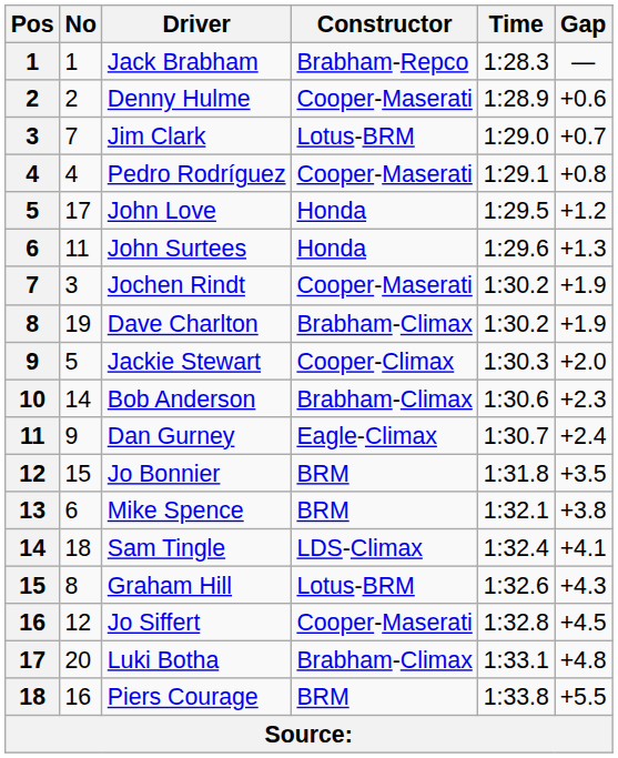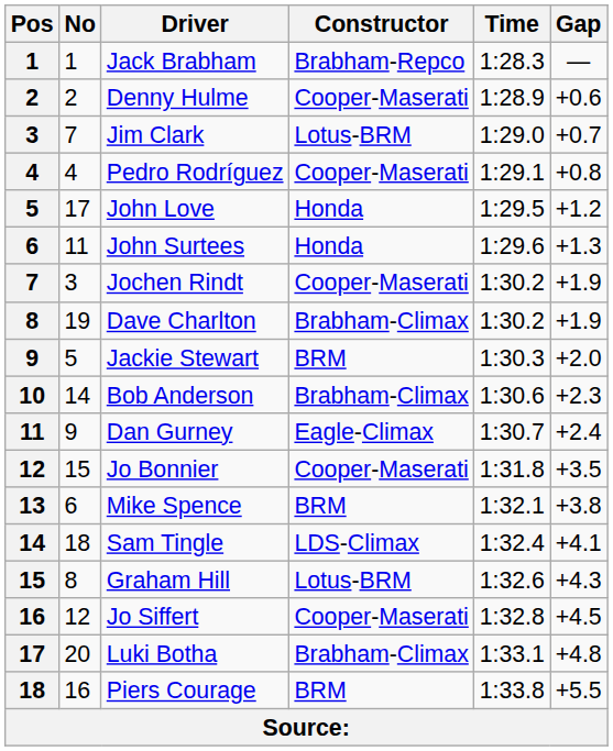 <table class="wikitable sortable" style="font-size: 95%">
 <tr>
 <th>Pos</th>
 <th>No</th>
 <th>Driver</th>
 <th>Constructor</th>
 <th>Time</th>
 <th>Gap</th>
 </tr>
 <tr>
 <th>1</th>
 <td>1</td>
 <td> <a href='#'>Jack Brabham</a></td>
 <td><a href='#'>Brabham</a>-<a href='#'>Repco</a></td>
 <td>1:28.3</td>
 <td align="center">—</td>
 </tr>
 <tr>
 <th>2</th>
 <td>2</td>
 <td> <a href='#'>Denny Hulme</a></td>
 <td><a href='#'>Cooper</a>-<a href='#'>Maserati</a></td>
 <td>1:28.9</td>
 <td>+0.6</td>
 </tr>
 <tr>
 <th>3</th>
 <td>7</td>
 <td> <a href='#'>Jim Clark</a></td>
 <td><a href='#'>Lotus</a>-<a href='#'>BRM</a></td>
 <td>1:29.0</td>
 <td>+0.7</td>
 </tr>
 <tr>
 <th>4</th>
 <td>4</td>
 <td> <a href='#'>Pedro Rodríguez</a></td>
 <td><a href='#'>Cooper</a>-<a href='#'>Maserati</a></td>
 <td>1:29.1</td>
 <td>+0.8</td>
 </tr>
 <tr>
 <th>5</th>
 <td>17</td>
 <td> <a href='#'>John Love</a></td>
 <td><a href='#'>Honda</a></td>
 <td>1:29.5</td>
 <td>+1.2</td>
 </tr>
 <tr>
 <th>6</th>
 <td>11</td>
 <td> <a href='#'>John Surtees</a></td>
 <td><a href='#'>Honda</a></td>
 <td>1:29.6</td>
 <td>+1.3</td>
 </tr>
 <tr>
 <th>7</th>
 <td>3</td>
 <td> <a href='#'>Jochen Rindt</a></td>
 <td><a href='#'>Cooper</a>-<a href='#'>Maserati</a></td>
 <td>1:30.2</td>
 <td>+1.9</td>
 </tr>
 <tr>
 <th>8</th>
 <td>19</td>
 <td> <a href='#'>Dave Charlton</a></td>
 <td><a href='#'>Brabham</a>-<a href='#'>Climax</a></td>
 <td>1:30.2</td>
 <td>+1.9</td>
 </tr>
 <tr>
 <th>9</th>
 <td>5</td>
 <td> <a href='#'>Jackie Stewart</a></td>
-<td><a href='#'>Cooper</a>-<a href='#'>Climax</a></td>
+<td><a href='#'>BRM</a></td>
 <td>1:30.3</td>
 <td>+2.0</td>
 </tr>
 <tr>
 <th>10</th>
 <td>14</td>
 <td> <a href='#'>Bob Anderson</a></td>
 <td><a href='#'>Brabham</a>-<a href='#'>Climax</a></td>
 <td>1:30.6</td>
 <td>+2.3</td>
 </tr>
 <tr>
 <th>11</th>
 <td>9</td>
 <td> <a href='#'>Dan Gurney</a></td>
 <td><a href='#'>Eagle</a>-<a href='#'>Climax</a></td>
 <td>1:30.7</td>
 <td>+2.4</td>
 </tr>
 <tr>
 <th>12</th>
 <td>15</td>
 <td> <a href='#'>Jo Bonnier</a></td>
-<td><a href='#'>BRM</a></td>
+<td><a href='#'>Cooper</a>-<a href='#'>Maserati</a></td>
 <td>1:31.8</td>
 <td>+3.5</td>
 </tr>
 <tr>
 <th>13</th>
 <td>6</td>
 <td> <a href='#'>Mike Spence</a></td>
 <td><a href='#'>BRM</a></td>
 <td>1:32.1</td>
 <td>+3.8</td>
 </tr>
 <tr>
 <th>14</th>
 <td>18</td>
 <td> <a href='#'>Sam Tingle</a></td>
 <td><a href='#'>LDS</a>-<a href='#'>Climax</a></td>
 <td>1:32.4</td>
 <td>+4.1</td>
 </tr>
 <tr>
 <th>15</th>
 <td>8</td>
 <td> <a href='#'>Graham Hill</a></td>
 <td><a href='#'>Lotus</a>-<a href='#'>BRM</a></td>
 <td>1:32.6</td>
 <td>+4.3</td>
 </tr>
 <tr>
 <th>16</th>
 <td>12</td>
 <td> <a href='#'>Jo Siffert</a></td>
 <td><a href='#'>Cooper</a>-<a href='#'>Maserati</a></td>
 <td>1:32.8</td>
 <td>+4.5</td>
 </tr>
 <tr>
 <th>17</th>
 <td>20</td>
 <td>  <a href='#'>Luki Botha</a></td>
 <td><a href='#'>Brabham</a>-<a href='#'>Climax</a></td>
 <td>1:33.1</td>
 <td>+4.8</td>
 </tr>
 <tr>
 <th>18</th>
 <td>16</td>
 <td> <a href='#'>Piers Courage</a></td>
 <td><a href='#'>BRM</a></td>
 <td>1:33.8</td>
 <td>+5.5</td>
 </tr>
 <tr>
 <th colspan="6">Source:</th>
 </tr>
 </table>
